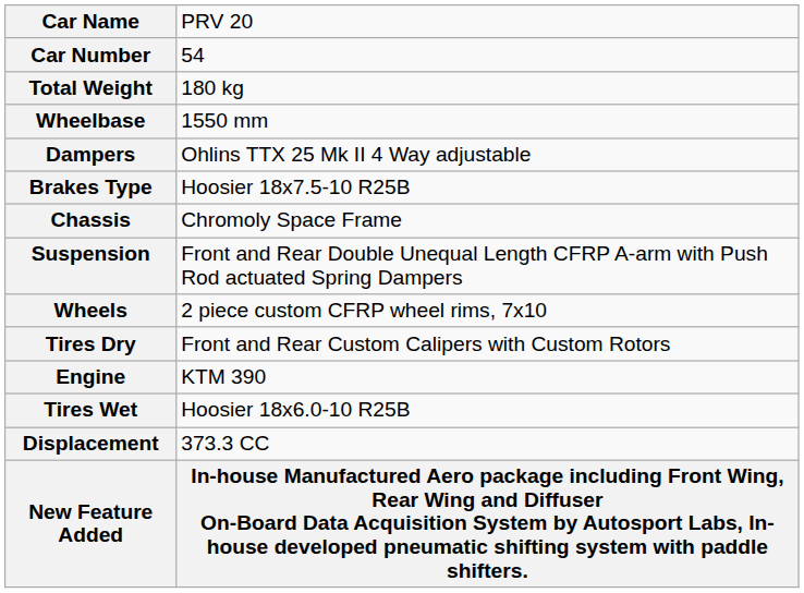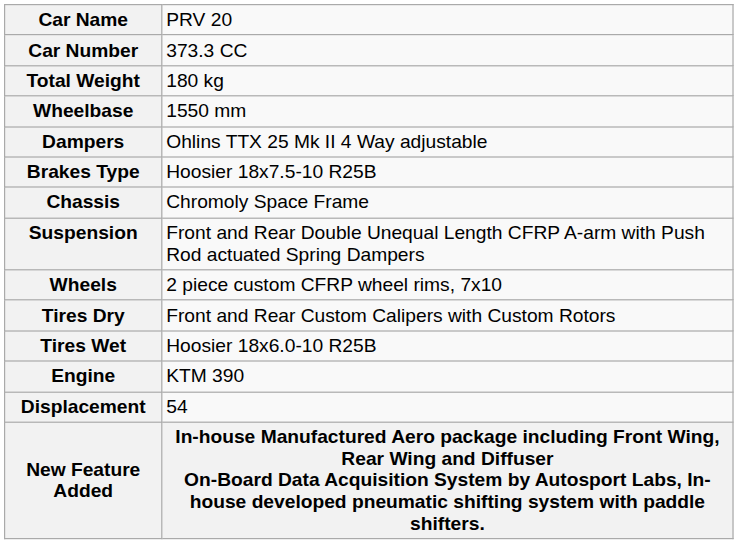 <table class="wikitable">
 <tr style="vertical-align: top">
 <th>Car Name</th>
 <td>PRV 20</td>
 </tr>
 <tr style="vertical-align: top">
 <th>Car Number</th>
-<td>54</td>
+<td>373.3 CC</td>
 </tr>
 <tr style="vertical-align: top">
 <th>Total Weight</th>
 <td>180 kg</td>
 </tr>
 <tr style="vertical-align: top">
 <th>Wheelbase</th>
 <td>1550 mm</td>
 </tr>
 <tr style="vertical-align: top">
 <th>Dampers</th>
 <td>Ohlins TTX 25 Mk II 4 Way adjustable</td>
 </tr>
 <tr style="vertical-align: top">
 <th>Brakes Type</th>
 <td>Hoosier 18x7.5-10 R25B</td>
 </tr>
 <tr style="vertical-align: top">
 <th>Chassis</th>
 <td>Chromoly Space Frame</td>
 </tr>
 <tr style="vertical-align: top">
 <th>Suspension</th>
 <td>Front and Rear Double Unequal Length CFRP A-arm with Push Rod actuated Spring Dampers</td>
 </tr>
 <tr style="vertical-align: top">
 <th>Wheels</th>
 <td>2 piece custom CFRP wheel rims, 7x10</td>
 </tr>
 <tr style="vertical-align: top">
 <th>Tires Dry</th>
 <td>Front and Rear Custom Calipers with Custom Rotors</td>
 </tr>
 <tr style="vertical-align: top">
+<th>Tires Wet</th>
+<td>Hoosier 18x6.0-10 R25B</td>
+</tr>
+<tr style="vertical-align: top">
 <th>Engine</th>
 <td>KTM 390</td>
 </tr>
-<tr style="vertical-align: top">
-<th>Tires Wet</th>
-<td>Hoosier 18x6.0-10 R25B</td>
-</tr>
 <tr>
 <th>Displacement</th>
-<td>373.3 CC</td>
+<td>54</td>
 </tr>
 <tr>
 <th>New Feature Added</th>
 <th>In-house Manufactured Aero package including Front Wing, Rear Wing and Diffuser<br>On-Board Data Acquisition System by Autosport Labs, In-house developed pneumatic shifting system with paddle shifters.</th>
 </tr>
 </table>
